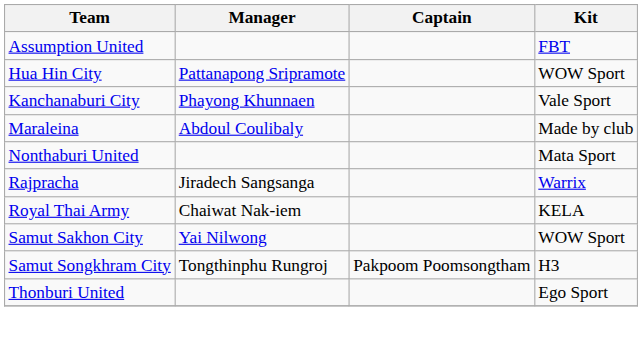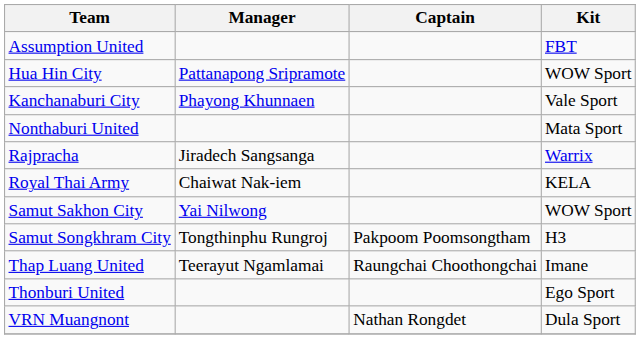 <table class="wikitable sortable" style="text-align: left;">
 <tr>
 <th>Team</th>
 <th>Manager</th>
 <th>Captain</th>
 <th>Kit</th>
 </tr>
 <tr>
 <td><a href='#'>Assumption United</a></td>
 <td></td>
 <td></td>
 <td> <a href='#'>FBT</a></td>
 </tr>
 <tr>
 <td><a href='#'>Hua Hin City</a></td>
 <td> <a href='#'>Pattanapong Sripramote</a></td>
 <td></td>
 <td> WOW Sport</td>
 </tr>
 <tr>
 <td><a href='#'>Kanchanaburi City</a></td>
 <td> <a href='#'>Phayong Khunnaen</a></td>
 <td></td>
 <td> Vale Sport</td>
-</tr>
-<tr>
-<td><a href='#'>Maraleina</a></td>
-<td> <a href='#'>Abdoul Coulibaly</a></td>
-<td></td>
-<td> Made by club</td>
 </tr>
 <tr>
 <td><a href='#'>Nonthaburi United</a></td>
 <td></td>
 <td></td>
 <td> Mata Sport</td>
 </tr>
 <tr>
 <td><a href='#'>Rajpracha</a></td>
 <td> Jiradech Sangsanga</td>
 <td></td>
 <td> <a href='#'>Warrix</a></td>
 </tr>
 <tr>
 <td><a href='#'>Royal Thai Army</a></td>
 <td> Chaiwat Nak-iem</td>
 <td></td>
 <td> KELA</td>
 </tr>
 <tr>
 <td><a href='#'>Samut Sakhon City</a></td>
 <td> <a href='#'>Yai Nilwong</a></td>
 <td></td>
 <td> WOW Sport</td>
 </tr>
 <tr>
 <td><a href='#'>Samut Songkhram City</a></td>
 <td> Tongthinphu Rungroj</td>
 <td> Pakpoom Poomsongtham</td>
 <td> H3</td>
 </tr>
 <tr>
+<td><a href='#'>Thap Luang United</a></td>
+<td> Teerayut Ngamlamai</td>
+<td> Raungchai Choothongchai</td>
+<td> Imane</td>
+</tr>
+<tr>
 <td><a href='#'>Thonburi United</a></td>
 <td></td>
 <td></td>
 <td> Ego Sport</td>
 </tr>
 <tr>
+<td><a href='#'>VRN Muangnont</a></td>
+<td></td>
+<td> Nathan Rongdet</td>
+<td> Dula Sport</td>
+</tr>
+<tr>
 </tr>
 </table>
